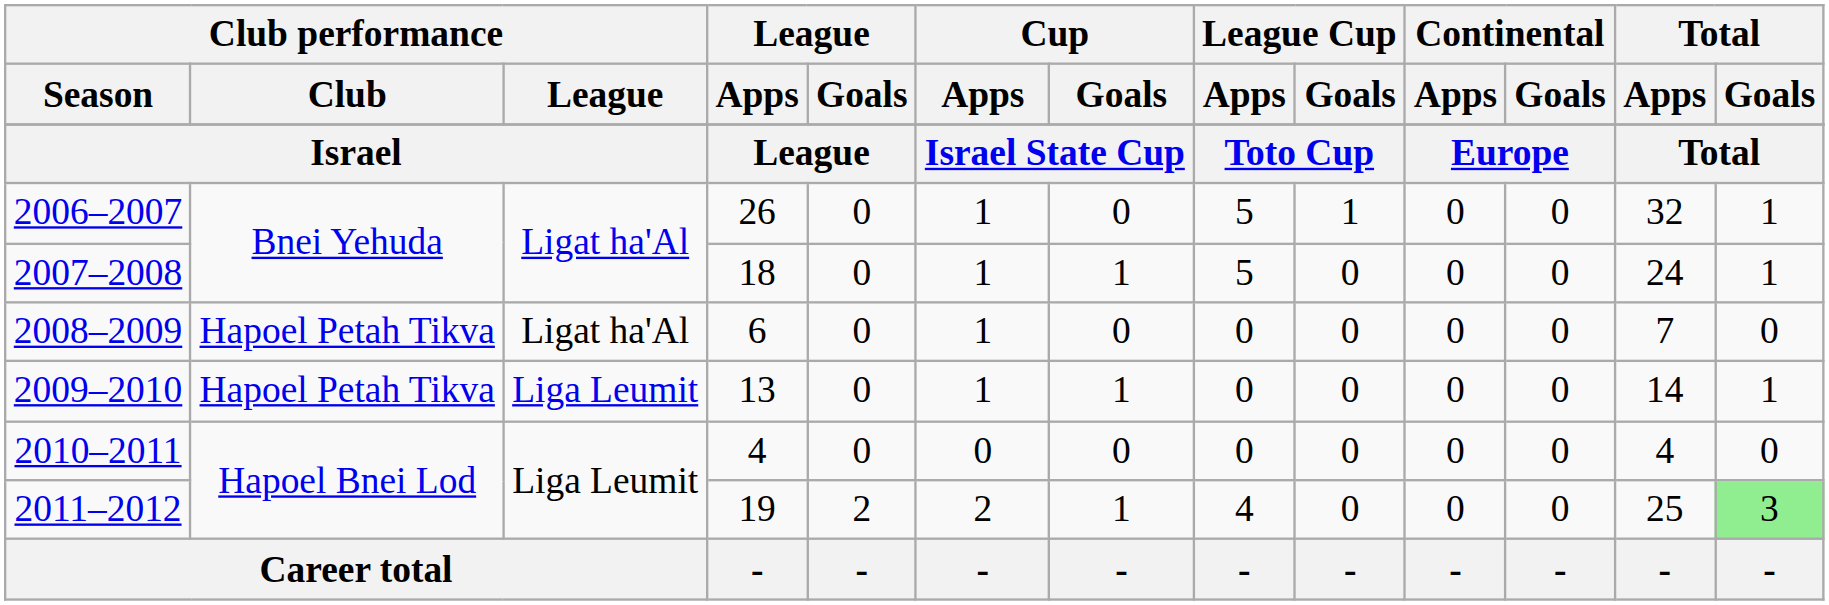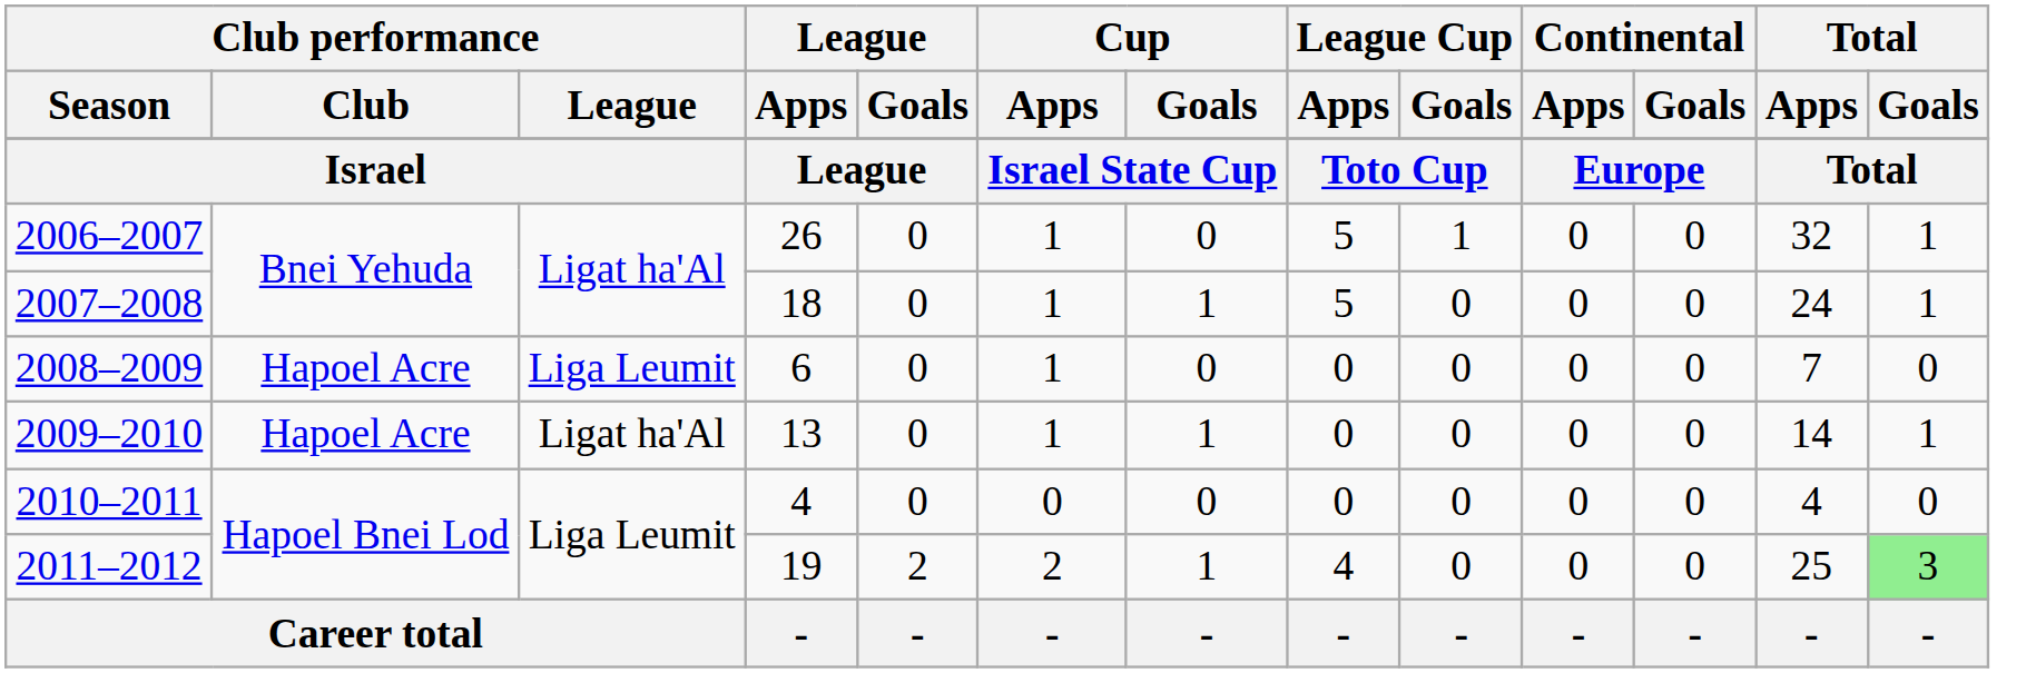 <table class="wikitable" style="text-align:center">
 <tr>
 <th colspan=3>Club performance</th>
 <th colspan=2>League</th>
 <th colspan=2>Cup</th>
 <th colspan=2>League Cup</th>
 <th colspan=2>Continental</th>
 <th colspan=2>Total</th>
 </tr>
 <tr>
 <th>Season</th>
 <th>Club</th>
 <th>League</th>
 <th>Apps</th>
 <th>Goals</th>
 <th>Apps</th>
 <th>Goals</th>
 <th>Apps</th>
 <th>Goals</th>
 <th>Apps</th>
 <th>Goals</th>
 <th>Apps</th>
 <th>Goals</th>
 </tr>
 <tr>
 </tr>
 <tr>
 <th colspan=3>Israel</th>
 <th colspan=2>League</th>
 <th colspan=2><a href='#'>Israel State Cup</a></th>
 <th colspan=2><a href='#'>Toto Cup</a></th>
 <th colspan=2><a href='#'>Europe</a></th>
 <th colspan=2>Total</th>
 </tr>
 <tr>
 <td><a href='#'>2006–2007</a></td>
 <td rowspan="2"><a href='#'>Bnei Yehuda</a></td>
 <td rowspan="2"><a href='#'>Ligat ha'Al</a></td>
 <td>26</td>
 <td>0</td>
 <td>1</td>
 <td>0</td>
 <td>5</td>
 <td>1</td>
 <td>0</td>
 <td>0</td>
 <td>32</td>
 <td>1</td>
 </tr>
 <tr>
 <td><a href='#'>2007–2008</a></td>
 <td>18</td>
 <td>0</td>
 <td>1</td>
 <td>1</td>
 <td>5</td>
 <td>0</td>
 <td>0</td>
 <td>0</td>
 <td>24</td>
 <td>1</td>
 </tr>
 <tr>
 <td><a href='#'>2008–2009</a></td>
-<td><a href='#'>Hapoel Petah Tikva</a></td>
-<td>Ligat ha'Al</td>
+<td><a href='#'>Hapoel Acre</a></td>
+<td><a href='#'>Liga Leumit</a></td>
 <td>6</td>
 <td>0</td>
 <td>1</td>
 <td>0</td>
 <td>0</td>
 <td>0</td>
 <td>0</td>
 <td>0</td>
 <td>7</td>
 <td>0</td>
 </tr>
 <tr>
 <td><a href='#'>2009–2010</a></td>
-<td><a href='#'>Hapoel Petah Tikva</a></td>
-<td><a href='#'>Liga Leumit</a></td>
+<td><a href='#'>Hapoel Acre</a></td>
+<td>Ligat ha'Al</td>
 <td>13</td>
 <td>0</td>
 <td>1</td>
 <td>1</td>
 <td>0</td>
 <td>0</td>
 <td>0</td>
 <td>0</td>
 <td>14</td>
 <td>1</td>
 </tr>
 <tr>
 <td><a href='#'>2010–2011</a></td>
 <td rowspan="2"><a href='#'>Hapoel Bnei Lod</a></td>
 <td rowspan="2">Liga Leumit</td>
 <td>4</td>
 <td>0</td>
 <td>0</td>
 <td>0</td>
 <td>0</td>
 <td>0</td>
 <td>0</td>
 <td>0</td>
 <td>4</td>
 <td>0</td>
 </tr>
 <tr>
 <td><a href='#'>2011–2012</a></td>
 <td>19</td>
 <td>2</td>
 <td>2</td>
 <td>1</td>
 <td>4</td>
 <td>0</td>
 <td>0</td>
 <td>0</td>
 <td>25</td>
 <td style="background: lightgreen;">3</td>
 </tr>
 <tr>
 <th colspan=3>Career total</th>
 <th>-</th>
 <th>-</th>
 <th>-</th>
 <th>-</th>
 <th>-</th>
 <th>-</th>
 <th>-</th>
 <th>-</th>
 <th>-</th>
 <th>-</th>
 </tr>
 </table>
